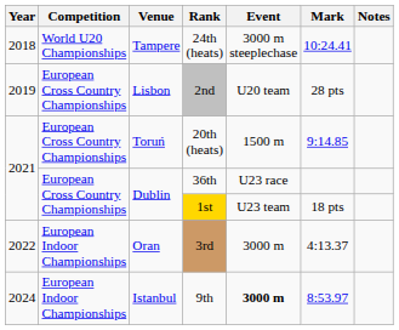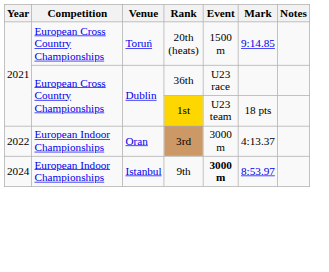 <table class="wikitable" width=70% style="font-size:100%; text-align:center;">
 <tr>
 <th>Year</th>
 <th>Competition</th>
 <th>Venue</th>
 <th>Rank</th>
 <th>Event</th>
 <th>Mark</th>
 <th>Notes</th>
-</tr>
-<tr>
-<td>2018</td>
-<td align=left><a href='#'>World U20 Championships</a></td>
-<td align=left> <a href='#'>Tampere</a></td>
-<td>24th (heats)</td>
-<td>3000 m steeplechase</td>
-<td><a href='#'>10:24.41</a></td>
-<td></td>
-</tr>
-<tr>
-<td>2019</td>
-<td align=left><a href='#'>European Cross Country Championships</a></td>
-<td align=left> <a href='#'>Lisbon</a></td>
-<td bgcolor=silver>2nd</td>
-<td>U20 team</td>
-<td>28 pts</td>
-<td></td>
 </tr>
 <tr>
 <td rowspan=3>2021</td>
 <td align=left><a href='#'>European Cross Country Championships</a></td>
 <td align=left> <a href='#'>Toruń</a></td>
 <td>20th (heats)</td>
 <td>1500 m</td>
 <td><a href='#'>9:14.85</a></td>
 <td></td>
 </tr>
 <tr>
 <td rowspan=2 align=left><a href='#'>European Cross Country Championships</a></td>
 <td rowspan=2 align=left> <a href='#'>Dublin</a></td>
 <td>36th</td>
 <td>U23 race</td>
 <td></td>
 <td></td>
 </tr>
 <tr>
 <td bgcolor=gold>1st</td>
 <td>U23 team</td>
 <td>18 pts</td>
 <td></td>
 </tr>
 <tr>
 <td rowspan=1>2022</td>
 <td align=left><a href='#'>European Indoor Championships</a></td>
 <td rowspan=1 align=left> <a href='#'>Oran</a></td>
 <td bgcolor=cc9966>3rd</td>
 <td>3000 m</td>
 <td>4:13.37</td>
 <td></td>
 </tr>
 <tr>
 <td rowspan=1>2024</td>
 <td align=left><a href='#'>European Indoor Championships</a></td>
 <td align=left> <a href='#'>Istanbul</a></td>
 <td>9th</td>
 <td><strong>3000 m</strong></td>
 <td><a href='#'>8:53.97</a></td>
 <td></td>
 </tr>
 </table>
